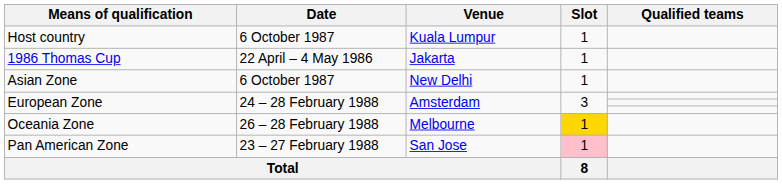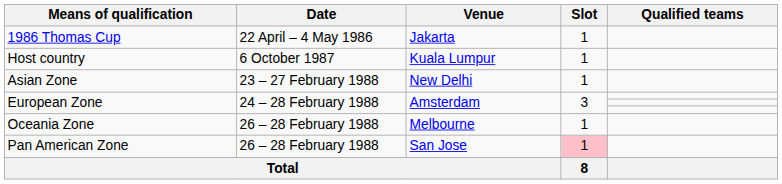 <table class="wikitable" width="900">
 <tr>
 <th width="30%">Means of qualification</th>
 <th width="22%">Date</th>
 <th width="20%">Venue</th>
 <th width="6%">Slot</th>
 <th width="22%">Qualified teams</th>
 </tr>
 <tr>
+<td><a href='#'>1986 Thomas Cup</a></td>
+<td>22 April – 4 May 1986</td>
+<td><a href='#'>Jakarta</a></td>
+<td align="center">1</td>
+<td></td>
+</tr>
+<tr>
 <td>Host country</td>
 <td>6 October 1987</td>
 <td><a href='#'>Kuala Lumpur</a></td>
 <td align="center">1</td>
 <td></td>
 </tr>
 <tr>
-<td><a href='#'>1986 Thomas Cup</a></td>
-<td>22 April – 4 May 1986</td>
-<td><a href='#'>Jakarta</a></td>
-<td align="center">1</td>
-<td></td>
-</tr>
-<tr>
 <td>Asian Zone</td>
-<td>6 October 1987</td>
+<td>23 – 27 February 1988</td>
 <td><a href='#'>New Delhi</a></td>
 <td align="center">1</td>
 <td></td>
 </tr>
 <tr>
 <td rowspan="3">European Zone</td>
 <td rowspan="3">24 – 28 February 1988</td>
 <td rowspan="3"><a href='#'>Amsterdam</a></td>
 <td rowspan="3" align="center">3</td>
 <td></td>
 </tr>
 <tr>
 <td></td>
 </tr>
 <tr>
 <td></td>
 </tr>
 <tr>
 <td>Oceania Zone</td>
 <td>26 – 28 February 1988</td>
 <td><a href='#'>Melbourne</a></td>
-<td align="center" style="background: gold;">1</td>
+<td align="center">1</td>
 <td></td>
 </tr>
 <tr>
 <td>Pan American Zone</td>
-<td>23 – 27 February 1988</td>
+<td>26 – 28 February 1988</td>
 <td><a href='#'>San Jose</a></td>
 <td align="center" style="background: pink;">1</td>
 <td></td>
 </tr>
 <tr>
 <th colspan="3">Total</th>
 <th>8</th>
 <th></th>
 </tr>
 </table>
